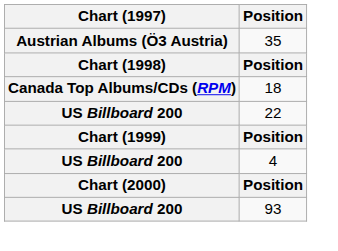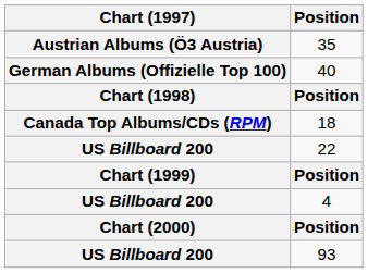 <table class="wikitable plainrowheaders" style="text-align:center;">
 <tr>
 <th scope="column">Chart (1997)</th>
 <th scope="column">Position</th>
 </tr>
 <tr>
 <th scope="row">Austrian Albums (Ö3 Austria)</th>
 <td>35</td>
+</tr>
+<tr>
+<th scope="row">German Albums (Offizielle Top 100)</th>
+<td>40</td>
 </tr>
 <tr>
 <th scope="col">Chart (1998)</th>
 <th scope="col">Position</th>
 </tr>
 <tr>
 <th scope="row">Canada Top Albums/CDs (<em><a href='#'>RPM</a></em>)</th>
 <td>18</td>
 </tr>
 <tr>
 <th scope="row">US <em>Billboard</em> 200</th>
 <td>22</td>
 </tr>
 <tr>
 <th scope="col">Chart (1999)</th>
 <th scope="col">Position</th>
 </tr>
 <tr>
 <th scope="row">US <em>Billboard</em> 200</th>
 <td>4</td>
 </tr>
 <tr>
 <th scope="col">Chart (2000)</th>
 <th scope="col">Position</th>
 </tr>
 <tr>
 <th scope="row">US <em>Billboard</em> 200</th>
 <td>93</td>
 </tr>
 </table>
